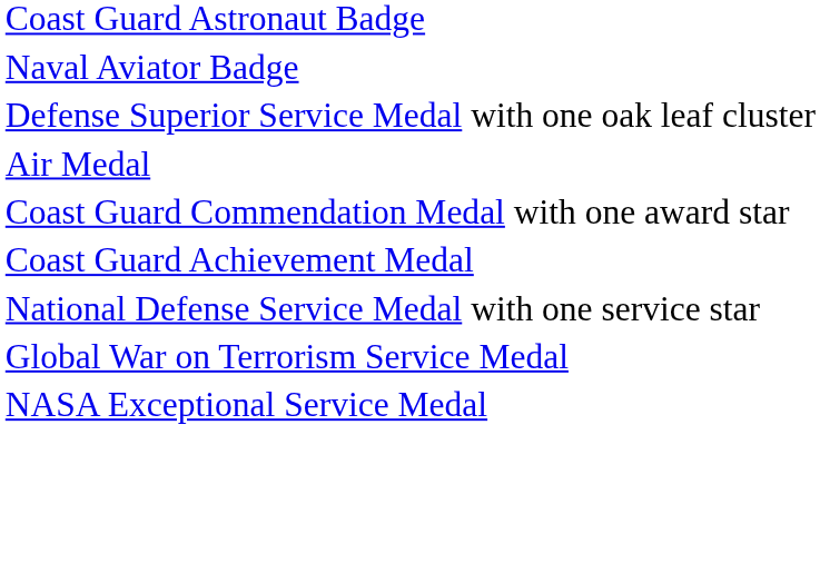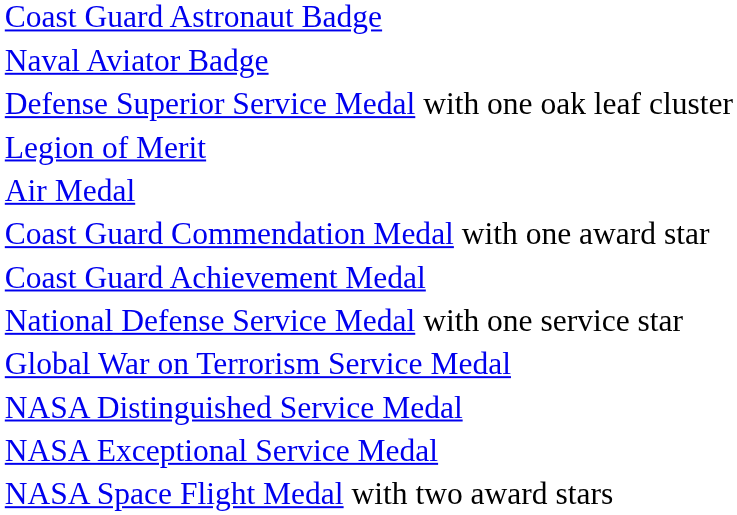 <table>
 <tr>
 <td></td>
 <td><a href='#'>Coast Guard Astronaut Badge</a></td>
 </tr>
 <tr>
 <td></td>
 <td><a href='#'>Naval Aviator Badge</a></td>
 </tr>
 <tr>
 <td></td>
 <td><a href='#'>Defense Superior Service Medal</a> with one oak leaf cluster</td>
+</tr>
+<tr>
+<td></td>
+<td><a href='#'>Legion of Merit</a></td>
 </tr>
 <tr>
 <td></td>
 <td><a href='#'>Air Medal</a></td>
 </tr>
 <tr>
 <td></td>
 <td><a href='#'>Coast Guard Commendation Medal</a> with one award star</td>
 </tr>
 <tr>
 <td></td>
 <td><a href='#'>Coast Guard Achievement Medal</a></td>
 </tr>
 <tr>
 <td></td>
 <td><a href='#'>National Defense Service Medal</a> with one service star</td>
 </tr>
 <tr>
 <td></td>
 <td><a href='#'>Global War on Terrorism Service Medal</a></td>
 </tr>
 <tr>
 <td></td>
+<td><a href='#'>NASA Distinguished Service Medal</a></td>
+</tr>
+<tr>
+<td></td>
 <td><a href='#'>NASA Exceptional Service Medal</a></td>
 </tr>
+<tr>
+<td></td>
+<td><a href='#'>NASA Space Flight Medal</a> with two award stars</td>
+</tr>
 </table>
